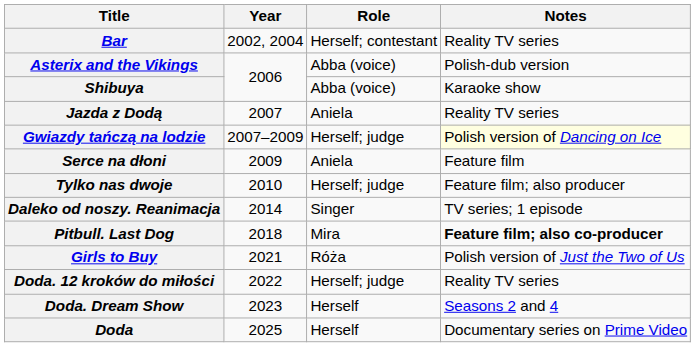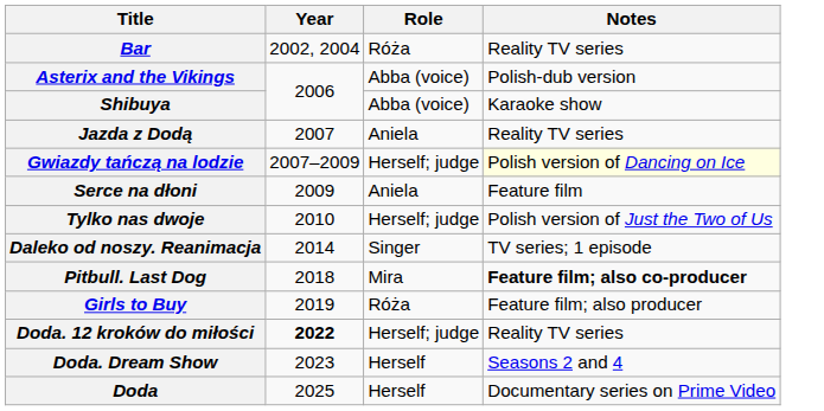 <table class="wikitable plainrowheaders" style="text-align:center;">
 <tr>
 <th scope="col">Title</th>
 <th scope="col">Year</th>
 <th scope="col">Role</th>
 <th scope="col">Notes</th>
 </tr>
 <tr>
 <th scope="row"><em><a href='#'>Bar</a></em></th>
 <td>2002, 2004</td>
-<td style="text-align:left;">Herself; contestant</td>
+<td style="text-align:left;">Róża</td>
 <td style="text-align:left;">Reality TV series</td>
 </tr>
 <tr>
 <th scope="row"><em><a href='#'>Asterix and the Vikings</a></em></th>
 <td rowspan="2">2006</td>
 <td style="text-align:left;">Abba (voice)</td>
 <td style="text-align:left;">Polish-dub version</td>
 </tr>
 <tr>
 <th scope="row"><em>Shibuya</em></th>
 <td style="text-align:left;">Abba (voice)</td>
 <td style="text-align:left;">Karaoke show</td>
 </tr>
 <tr>
 <th scope="row"><em>Jazda z Dodą</em></th>
 <td>2007</td>
 <td style="text-align:left;">Aniela</td>
 <td style="text-align:left;">Reality TV series</td>
 </tr>
 <tr>
 <th scope="row"><em><a href='#'>Gwiazdy tańczą na lodzie</a></em></th>
 <td>2007–2009</td>
 <td style="text-align:left;">Herself; judge</td>
 <td style="background: lightyellow; text-align:left;">Polish version of <em><a href='#'>Dancing on Ice</a></em></td>
 </tr>
 <tr>
 <th scope="row"><em>Serce na dłoni</em> </th>
 <td>2009</td>
 <td style="text-align:left;">Aniela</td>
 <td style="text-align:left;">Feature film</td>
 </tr>
 <tr>
 <th scope="row"><em>Tylko nas dwoje</em></th>
 <td>2010</td>
 <td style="text-align:left;">Herself; judge</td>
-<td style="text-align:left;">Feature film; also producer</td>
+<td style="text-align:left;">Polish version of <em><a href='#'>Just the Two of Us</a></em></td>
 </tr>
 <tr>
 <th scope="row"><em>Daleko od noszy. Reanimacja</em></th>
 <td>2014</td>
 <td style="text-align:left;">Singer</td>
 <td style="text-align:left;">TV series; 1 episode</td>
 </tr>
 <tr>
 <th scope="row"><em>Pitbull. Last Dog</em></th>
 <td>2018</td>
 <td style="text-align:left;">Mira</td>
 <td style="text-align:left;"><strong>Feature film; also co-producer</strong></td>
 </tr>
 <tr>
 <th scope="row"><em><a href='#'>Girls to Buy</a></em></th>
-<td>2021</td>
+<td>2019</td>
 <td style="text-align:left;">Róża</td>
-<td style="text-align:left;">Polish version of <em><a href='#'>Just the Two of Us</a></em></td>
+<td style="text-align:left;">Feature film; also producer</td>
 </tr>
 <tr>
 <th scope="row"><em>Doda. 12 kroków do miłości</em></th>
-<td>2022</td>
+<td><strong>2022</strong></td>
 <td style="text-align:left;">Herself; judge</td>
 <td style="text-align:left;">Reality TV series</td>
 </tr>
 <tr>
 <th scope="row"><em>Doda. Dream Show</em></th>
 <td>2023</td>
 <td style="text-align:left;">Herself</td>
 <td style="text-align:left;"><a href='#'>Seasons 2</a> and <a href='#'>4</a></td>
 </tr>
 <tr>
 <th scope="row"><em>Doda</em></th>
 <td>2025</td>
 <td style="text-align:left;">Herself</td>
 <td style="text-align:left;">Documentary series on <a href='#'>Prime Video</a></td>
 </tr>
 </table>
